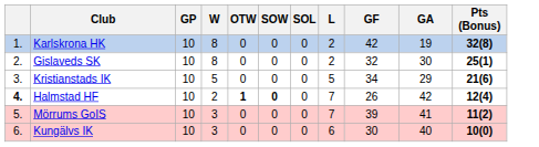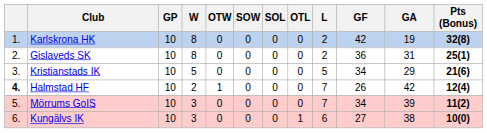 <table class="wikitable">
 <tr>
 <th width="30"></th>
 <th width="200">Club</th>
 <th width="30">GP</th>
 <th width="30">W</th>
 <th width="30">OTW</th>
 <th width="30">SOW</th>
 <th width="30">SOL</th>
+<th width="30">OTL</th>
 <th width="30">L</th>
 <th width="70">GF</th>
 <th width="70">GA</th>
 <th width="70">Pts (Bonus)</th>
 </tr>
 <tr bgcolor="#BCD2EE" align="center">
 <td>1.</td>
 <td align="left"><a href='#'>Karlskrona HK</a></td>
 <td>10</td>
 <td>8</td>
+<td>0</td>
 <td>0</td>
 <td>0</td>
 <td>0</td>
 <td>2</td>
 <td>42</td>
 <td>19</td>
 <td><strong>32(8)</strong></td>
 </tr>
 <tr bgcolor="#FFFFFF" align="center">
 <td>2.</td>
 <td align="left"><a href='#'>Gislaveds SK</a></td>
 <td>10</td>
 <td>8</td>
 <td>0</td>
 <td>0</td>
 <td>0</td>
+<td>0</td>
 <td>2</td>
-<td>32</td>
-<td>30</td>
+<td>36</td>
+<td>31</td>
 <td><strong>25(1)</strong></td>
 </tr>
 <tr bgcolor="#FFFFFF" align="center">
 <td>3.</td>
 <td align="left"><a href='#'>Kristianstads IK</a></td>
 <td>10</td>
 <td>5</td>
+<td>0</td>
 <td>0</td>
 <td>0</td>
 <td>0</td>
 <td>5</td>
 <td>34</td>
 <td>29</td>
 <td><strong>21(6)</strong></td>
 </tr>
 <tr bgcolor="#FFFFFF" align="center">
 <td><strong>4.</strong></td>
 <td align="left"><a href='#'>Halmstad HF</a></td>
 <td>10</td>
 <td>2</td>
-<td><strong>1</strong></td>
-<td><strong>0</strong></td>
+<td>1</td>
+<td>0</td>
+<td>0</td>
 <td>0</td>
 <td>7</td>
 <td>26</td>
 <td>42</td>
 <td><strong>12(4)</strong></td>
 </tr>
 <tr bgcolor="#FFCCCC" align="center">
 <td>5.</td>
 <td align="left"><a href='#'>Mörrums GoIS</a></td>
 <td>10</td>
 <td>3</td>
 <td>0</td>
 <td>0</td>
 <td>0</td>
+<td>0</td>
 <td>7</td>
+<td>34</td>
 <td>39</td>
-<td>41</td>
 <td><strong>11(2)</strong></td>
 </tr>
 <tr bgcolor="#FFCCCC" align="center">
 <td>6.</td>
 <td align="left"><a href='#'>Kungälvs IK</a></td>
 <td>10</td>
 <td>3</td>
 <td>0</td>
 <td>0</td>
 <td>0</td>
+<td>1</td>
 <td>6</td>
-<td>30</td>
-<td>40</td>
+<td>27</td>
+<td>38</td>
 <td><strong>10(0)</strong></td>
 </tr>
 </table>
